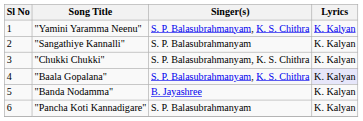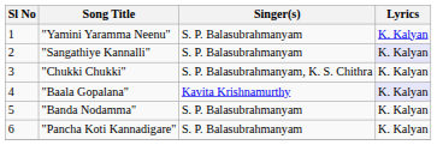 <table class="wikitable">
 <tr>
 <th>Sl No</th>
 <th>Song Title</th>
 <th>Singer(s)</th>
 <th>Lyrics</th>
 </tr>
 <tr>
 <td>1</td>
 <td>"Yamini Yaramma Neenu"</td>
-<td><a href='#'>S. P. Balasubrahmanyam</a>, <a href='#'>K. S. Chithra</a></td>
+<td>S. P. Balasubrahmanyam</td>
 <td><a href='#'>K. Kalyan</a></td>
 </tr>
 <tr>
 <td>2</td>
 <td>"Sangathiye Kannalli"</td>
 <td>S. P. Balasubrahmanyam</td>
-<td>K. Kalyan</td>
+<td style="background: lavender;">K. Kalyan</td>
 </tr>
 <tr>
 <td>3</td>
 <td>"Chukki Chukki"</td>
 <td>S. P. Balasubrahmanyam, K. S. Chithra</td>
 <td>K. Kalyan</td>
 </tr>
 <tr>
 <td>4</td>
 <td>"Baala Gopalana"</td>
-<td><a href='#'>S. P. Balasubrahmanyam</a>, <a href='#'>K. S. Chithra</a></td>
+<td><a href='#'>Kavita Krishnamurthy</a></td>
 <td style="background: lavender;">K. Kalyan</td>
 </tr>
 <tr>
 <td>5</td>
 <td>"Banda Nodamma"</td>
-<td><a href='#'>B. Jayashree</a></td>
+<td>S. P. Balasubrahmanyam</td>
 <td>K. Kalyan</td>
 </tr>
 <tr>
 <td>6</td>
 <td>"Pancha Koti Kannadigare"</td>
 <td>S. P. Balasubrahmanyam</td>
 <td>K. Kalyan</td>
 </tr>
 <tr>
 </tr>
 </table>
